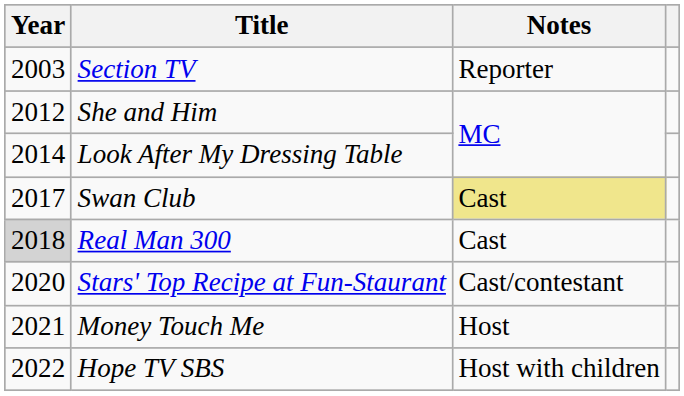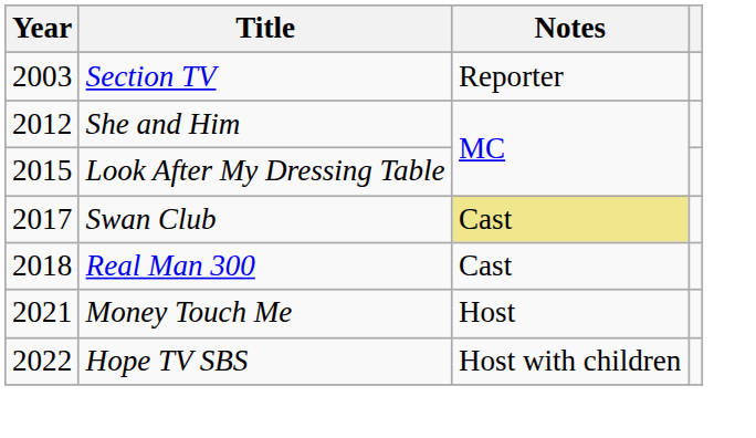 <table class="wikitable">
 <tr>
 <th>Year</th>
 <th>Title</th>
 <th>Notes</th>
 <th></th>
 </tr>
 <tr>
 <td>2003</td>
 <td><em><a href='#'>Section TV</a></em></td>
 <td>Reporter</td>
 <td></td>
 </tr>
 <tr>
 <td>2012</td>
 <td><em>She and Him</em></td>
 <td rowspan="2"><a href='#'>MC</a></td>
 <td></td>
 </tr>
 <tr>
-<td>2014</td>
+<td>2015</td>
 <td><em>Look After My Dressing Table</em></td>
 <td></td>
 </tr>
 <tr>
 <td>2017</td>
 <td><em>Swan Club</em></td>
 <td style="background: khaki;">Cast</td>
 <td></td>
 </tr>
 <tr>
-<td style="background: lightgrey;">2018</td>
+<td>2018</td>
 <td><em><a href='#'>Real Man 300</a></em></td>
 <td>Cast</td>
-<td></td>
-</tr>
-<tr>
-<td>2020</td>
-<td><em><a href='#'>Stars' Top Recipe at Fun-Staurant</a></em></td>
-<td>Cast/contestant</td>
 <td></td>
 </tr>
 <tr>
 <td>2021</td>
 <td><em>Money Touch Me </em></td>
 <td>Host</td>
 <td></td>
 </tr>
 <tr>
 <td>2022</td>
 <td><em>Hope TV SBS</em></td>
 <td>Host with children</td>
 <td></td>
 </tr>
 </table>
